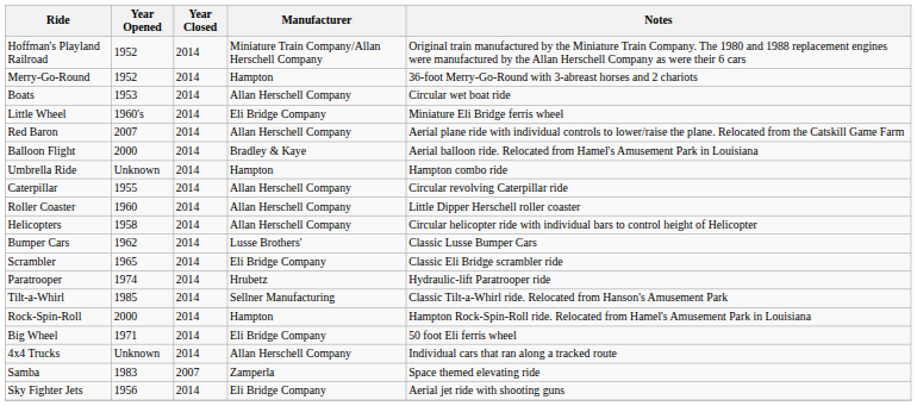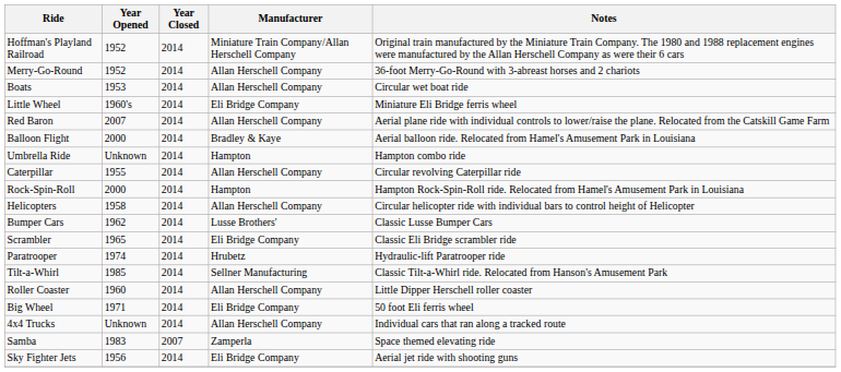 <table class="wikitable sortable">
 <tr>
 <th>Ride</th>
 <th>Year Opened</th>
 <th>Year Closed</th>
 <th>Manufacturer</th>
 <th>Notes</th>
 </tr>
 <tr>
 <td>Hoffman's Playland Railroad</td>
 <td>1952</td>
 <td>2014</td>
 <td>Miniature Train Company/Allan Herschell Company</td>
 <td>Original train manufactured by the Miniature Train Company. The 1980 and 1988 replacement engines were manufactured by the Allan Herschell Company as were their 6 cars</td>
 </tr>
 <tr>
 <td>Merry-Go-Round</td>
 <td>1952</td>
 <td>2014</td>
-<td>Hampton</td>
+<td>Allan Herschell Company</td>
 <td>36-foot Merry-Go-Round with 3-abreast horses and 2 chariots</td>
 </tr>
 <tr>
 <td>Boats</td>
 <td>1953</td>
 <td>2014</td>
 <td>Allan Herschell Company</td>
 <td>Circular wet boat ride</td>
 </tr>
 <tr>
 <td>Little Wheel</td>
 <td>1960's</td>
 <td>2014</td>
 <td>Eli Bridge Company</td>
 <td>Miniature Eli Bridge ferris wheel</td>
 </tr>
 <tr>
 <td>Red Baron</td>
 <td>2007</td>
 <td>2014</td>
 <td>Allan Herschell Company</td>
 <td>Aerial plane ride with individual controls to lower/raise the plane. Relocated from the Catskill Game Farm</td>
 </tr>
 <tr>
 <td>Balloon Flight</td>
 <td>2000</td>
 <td>2014</td>
 <td>Bradley & Kaye</td>
 <td>Aerial balloon ride. Relocated from Hamel's Amusement Park in Louisiana</td>
 </tr>
 <tr>
 <td>Umbrella Ride</td>
 <td>Unknown</td>
 <td>2014</td>
 <td>Hampton</td>
 <td>Hampton combo ride</td>
 </tr>
 <tr>
 <td>Caterpillar</td>
 <td>1955</td>
 <td>2014</td>
 <td>Allan Herschell Company</td>
 <td>Circular revolving Caterpillar ride</td>
 </tr>
 <tr>
-<td>Roller Coaster</td>
-<td>1960</td>
+<td>Rock-Spin-Roll</td>
+<td>2000</td>
 <td>2014</td>
-<td>Allan Herschell Company</td>
-<td>Little Dipper Herschell roller coaster</td>
+<td>Hampton</td>
+<td>Hampton Rock-Spin-Roll ride. Relocated from Hamel's Amusement Park in Louisiana</td>
 </tr>
 <tr>
 <td>Helicopters</td>
 <td>1958</td>
 <td>2014</td>
 <td>Allan Herschell Company</td>
 <td>Circular helicopter ride with individual bars to control height of Helicopter</td>
 </tr>
 <tr>
 <td>Bumper Cars</td>
 <td>1962</td>
 <td>2014</td>
 <td>Lusse Brothers'</td>
 <td>Classic Lusse Bumper Cars</td>
 </tr>
 <tr>
 <td>Scrambler</td>
 <td>1965</td>
 <td>2014</td>
 <td>Eli Bridge Company</td>
 <td>Classic Eli Bridge scrambler ride</td>
 </tr>
 <tr>
 <td>Paratrooper</td>
 <td>1974</td>
 <td>2014</td>
 <td>Hrubetz</td>
 <td>Hydraulic-lift Paratrooper ride</td>
 </tr>
 <tr>
 <td>Tilt-a-Whirl</td>
 <td>1985</td>
 <td>2014</td>
 <td>Sellner Manufacturing</td>
 <td>Classic Tilt-a-Whirl ride. Relocated from Hanson's Amusement Park</td>
 </tr>
 <tr>
-<td>Rock-Spin-Roll</td>
-<td>2000</td>
+<td>Roller Coaster</td>
+<td>1960</td>
 <td>2014</td>
-<td>Hampton</td>
-<td>Hampton Rock-Spin-Roll ride. Relocated from Hamel's Amusement Park in Louisiana</td>
+<td>Allan Herschell Company</td>
+<td>Little Dipper Herschell roller coaster</td>
 </tr>
 <tr>
 <td>Big Wheel</td>
 <td>1971</td>
 <td>2014</td>
 <td>Eli Bridge Company</td>
 <td>50 foot Eli ferris wheel</td>
 </tr>
 <tr>
 <td>4x4 Trucks</td>
 <td>Unknown</td>
 <td>2014</td>
 <td>Allan Herschell Company</td>
 <td>Individual cars that ran along a tracked route</td>
 </tr>
 <tr>
 <td>Samba</td>
 <td>1983</td>
 <td>2007</td>
 <td>Zamperla</td>
 <td>Space themed elevating ride</td>
 </tr>
 <tr>
 <td>Sky Fighter Jets</td>
 <td>1956</td>
 <td>2014</td>
 <td>Eli Bridge Company</td>
 <td>Aerial jet ride with shooting guns</td>
 </tr>
 <tr>
 </tr>
 </table>
